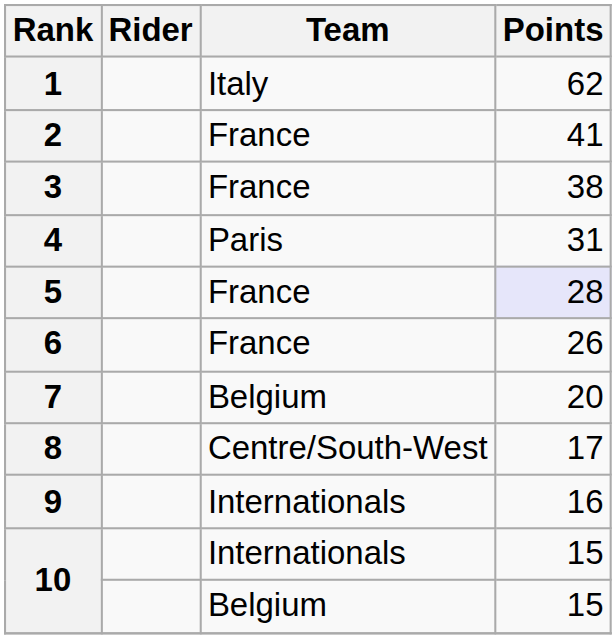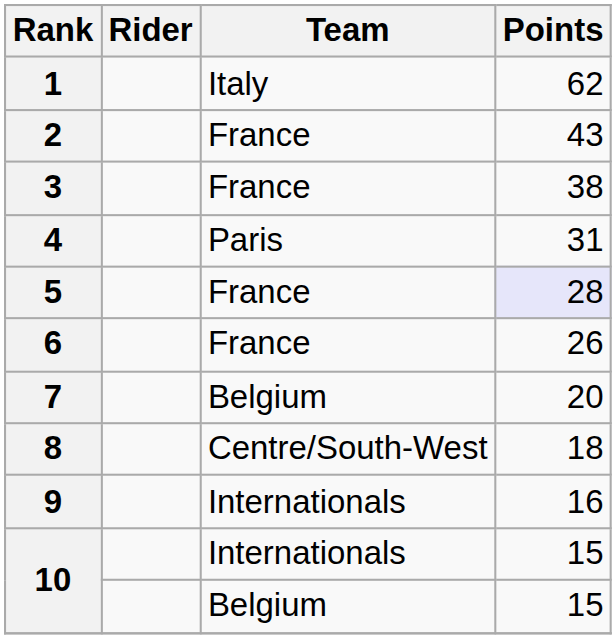 <table class="wikitable">
 <tr>
 <th scope="col">Rank</th>
 <th scope="col">Rider</th>
 <th scope="col">Team</th>
 <th scope="col">Points</th>
 </tr>
 <tr>
 <th scope="row">1</th>
 <td></td>
 <td>Italy</td>
 <td style="text-align:right;">62</td>
 </tr>
 <tr>
 <th scope="row">2</th>
 <td></td>
 <td>France</td>
-<td style="text-align:right;">41</td>
+<td style="text-align:right;">43</td>
 </tr>
 <tr>
 <th scope="row">3</th>
 <td></td>
 <td>France</td>
 <td style="text-align:right;">38</td>
 </tr>
 <tr>
 <th scope="row">4</th>
 <td></td>
 <td>Paris</td>
 <td style="text-align:right;">31</td>
 </tr>
 <tr>
 <th scope="row">5</th>
 <td></td>
 <td>France</td>
 <td style="background: lavender; text-align:right;">28</td>
 </tr>
 <tr>
 <th scope="row">6</th>
 <td></td>
 <td>France</td>
 <td style="text-align:right;">26</td>
 </tr>
 <tr>
 <th scope="row">7</th>
 <td></td>
 <td>Belgium</td>
 <td style="text-align:right;">20</td>
 </tr>
 <tr>
 <th scope="row">8</th>
 <td></td>
 <td>Centre/South-West</td>
-<td style="text-align:right;">17</td>
+<td style="text-align:right;">18</td>
 </tr>
 <tr>
 <th scope="row">9</th>
 <td></td>
 <td>Internationals</td>
 <td style="text-align:right;">16</td>
 </tr>
 <tr>
 <th scope="row" rowspan="2">10</th>
 <td></td>
 <td>Internationals</td>
 <td style="text-align:right;">15</td>
 </tr>
 <tr>
 <td></td>
 <td>Belgium</td>
 <td style="text-align:right;">15</td>
 </tr>
 <tr>
 </tr>
 </table>
